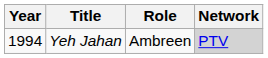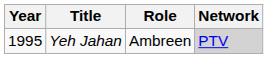 <table class="wikitable sortable plainrowheaders">
 <tr style="text-align:center;">
 <th scope="col">Year</th>
 <th scope="col">Title</th>
 <th scope="col">Role</th>
 <th scope="col">Network</th>
 </tr>
 <tr>
-<td>1994</td>
+<td>1995</td>
 <td><em>Yeh Jahan</em></td>
 <td>Ambreen</td>
 <td style="background: lightgrey;"><a href='#'>PTV</a></td>
 </tr>
 </table>
